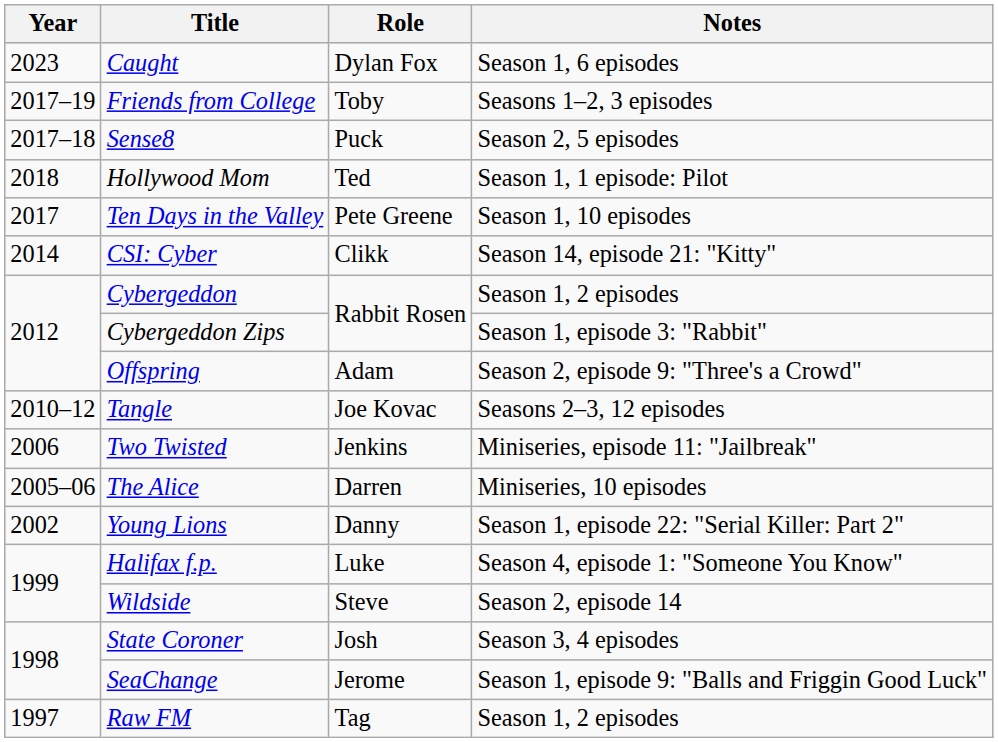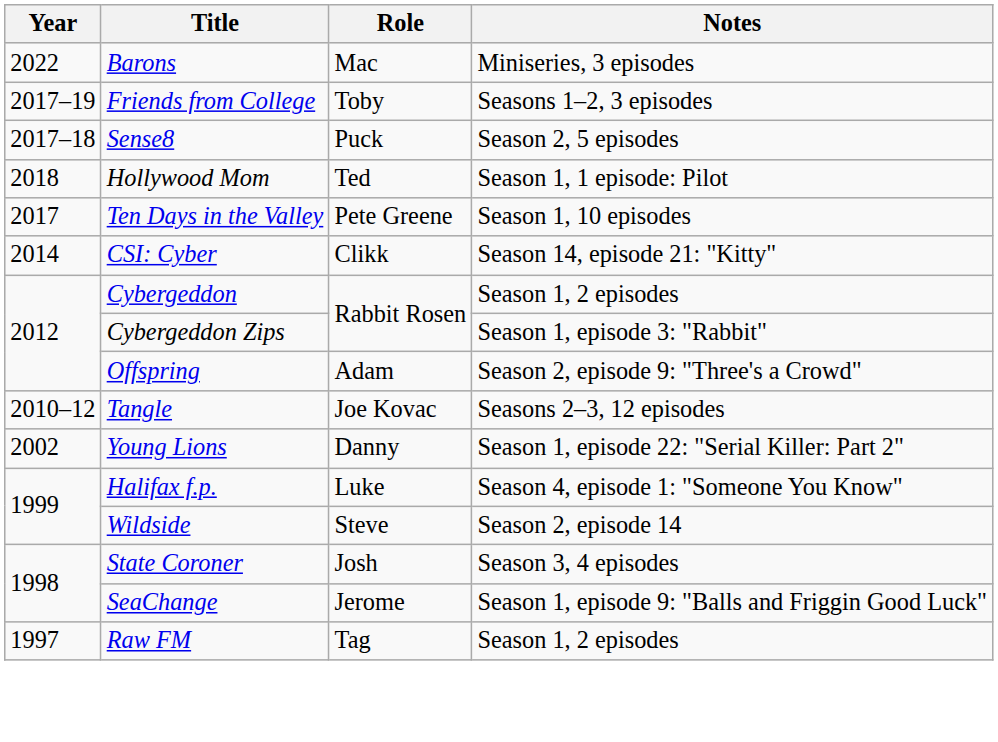 <table class="wikitable sortable">
 <tr>
 <th>Year</th>
 <th>Title</th>
 <th>Role</th>
 <th>Notes</th>
 </tr>
 <tr>
-<td>2023</td>
-<td><em><a href='#'>Caught</a></em></td>
-<td>Dylan Fox</td>
-<td>Season 1, 6 episodes</td>
+<td>2022</td>
+<td><em><a href='#'>Barons</a></em></td>
+<td>Mac</td>
+<td>Miniseries, 3 episodes</td>
 </tr>
 <tr>
 <td>2017–19</td>
 <td><em><a href='#'>Friends from College</a></em></td>
 <td>Toby</td>
 <td>Seasons 1–2, 3 episodes</td>
 </tr>
 <tr>
 <td>2017–18</td>
 <td><em><a href='#'>Sense8</a></em></td>
 <td>Puck</td>
 <td>Season 2, 5 episodes</td>
 </tr>
 <tr>
 <td>2018</td>
 <td><em>Hollywood Mom</em></td>
 <td>Ted</td>
 <td>Season 1, 1 episode: Pilot</td>
 </tr>
 <tr>
 <td>2017</td>
 <td><em><a href='#'>Ten Days in the Valley</a></em></td>
 <td>Pete Greene</td>
 <td>Season 1, 10 episodes</td>
 </tr>
 <tr>
 <td>2014</td>
 <td><em><a href='#'>CSI: Cyber</a></em></td>
 <td>Clikk</td>
 <td>Season 14, episode 21: "Kitty"</td>
 </tr>
 <tr>
 <td rowspan="3">2012</td>
 <td><em><a href='#'>Cybergeddon</a></em></td>
 <td rowspan="2">Rabbit Rosen</td>
 <td>Season 1, 2 episodes</td>
 </tr>
 <tr>
 <td><em>Cybergeddon Zips</em></td>
 <td>Season 1, episode 3: "Rabbit"</td>
 </tr>
 <tr>
 <td><em><a href='#'>Offspring</a></em></td>
 <td>Adam</td>
 <td>Season 2, episode 9: "Three's a Crowd"</td>
 </tr>
 <tr>
 <td>2010–12</td>
 <td><em><a href='#'>Tangle</a></em></td>
 <td>Joe Kovac</td>
 <td>Seasons 2–3, 12 episodes</td>
 </tr>
 <tr>
-<td>2006</td>
-<td><em><a href='#'>Two Twisted</a></em></td>
-<td>Jenkins</td>
-<td>Miniseries, episode 11: "Jailbreak"</td>
-</tr>
-<tr>
-<td>2005–06</td>
-<td><em><a href='#'>The Alice</a></em></td>
-<td>Darren</td>
-<td>Miniseries, 10 episodes</td>
-</tr>
-<tr>
 <td>2002</td>
 <td><em><a href='#'>Young Lions</a></em></td>
 <td>Danny</td>
 <td>Season 1, episode 22: "Serial Killer: Part 2"</td>
 </tr>
 <tr>
 <td rowspan="2">1999</td>
 <td><em><a href='#'>Halifax f.p.</a></em></td>
 <td>Luke</td>
 <td>Season 4, episode 1: "Someone You Know"</td>
 </tr>
 <tr>
 <td><em><a href='#'>Wildside</a></em></td>
 <td>Steve</td>
 <td>Season 2, episode 14</td>
 </tr>
 <tr>
 <td rowspan="2">1998</td>
 <td><em><a href='#'>State Coroner</a></em></td>
 <td>Josh</td>
 <td>Season 3, 4 episodes</td>
 </tr>
 <tr>
 <td><em><a href='#'>SeaChange</a></em></td>
 <td>Jerome</td>
 <td>Season 1, episode 9: "Balls and Friggin Good Luck"</td>
 </tr>
 <tr>
 <td>1997</td>
 <td><em><a href='#'>Raw FM</a></em></td>
 <td>Tag</td>
 <td>Season 1, 2 episodes</td>
 </tr>
 </table>
